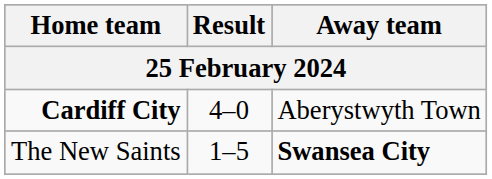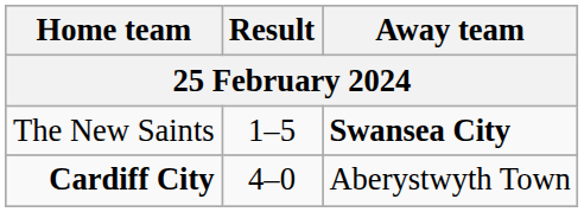 <table class="wikitable">
 <tr>
 <th>Home team</th>
 <th>Result</th>
 <th>Away team</th>
 </tr>
 <tr>
 <th colspan = 3>25 February 2024</th>
 </tr>
 <tr>
+<td style="text-align:right;">The New Saints</td>
+<td style="text-align:center;">1–5</td>
+<td><strong>Swansea City</strong></td>
+</tr>
+<tr>
 <td style="text-align:right;"><strong>Cardiff City	</strong></td>
 <td style="text-align:center;">4–0</td>
 <td>Aberystwyth Town</td>
 </tr>
-<tr>
-<td style="text-align:right;">The New Saints</td>
-<td style="text-align:center;">1–5</td>
-<td><strong>Swansea City</strong></td>
-</tr>
 </table>
